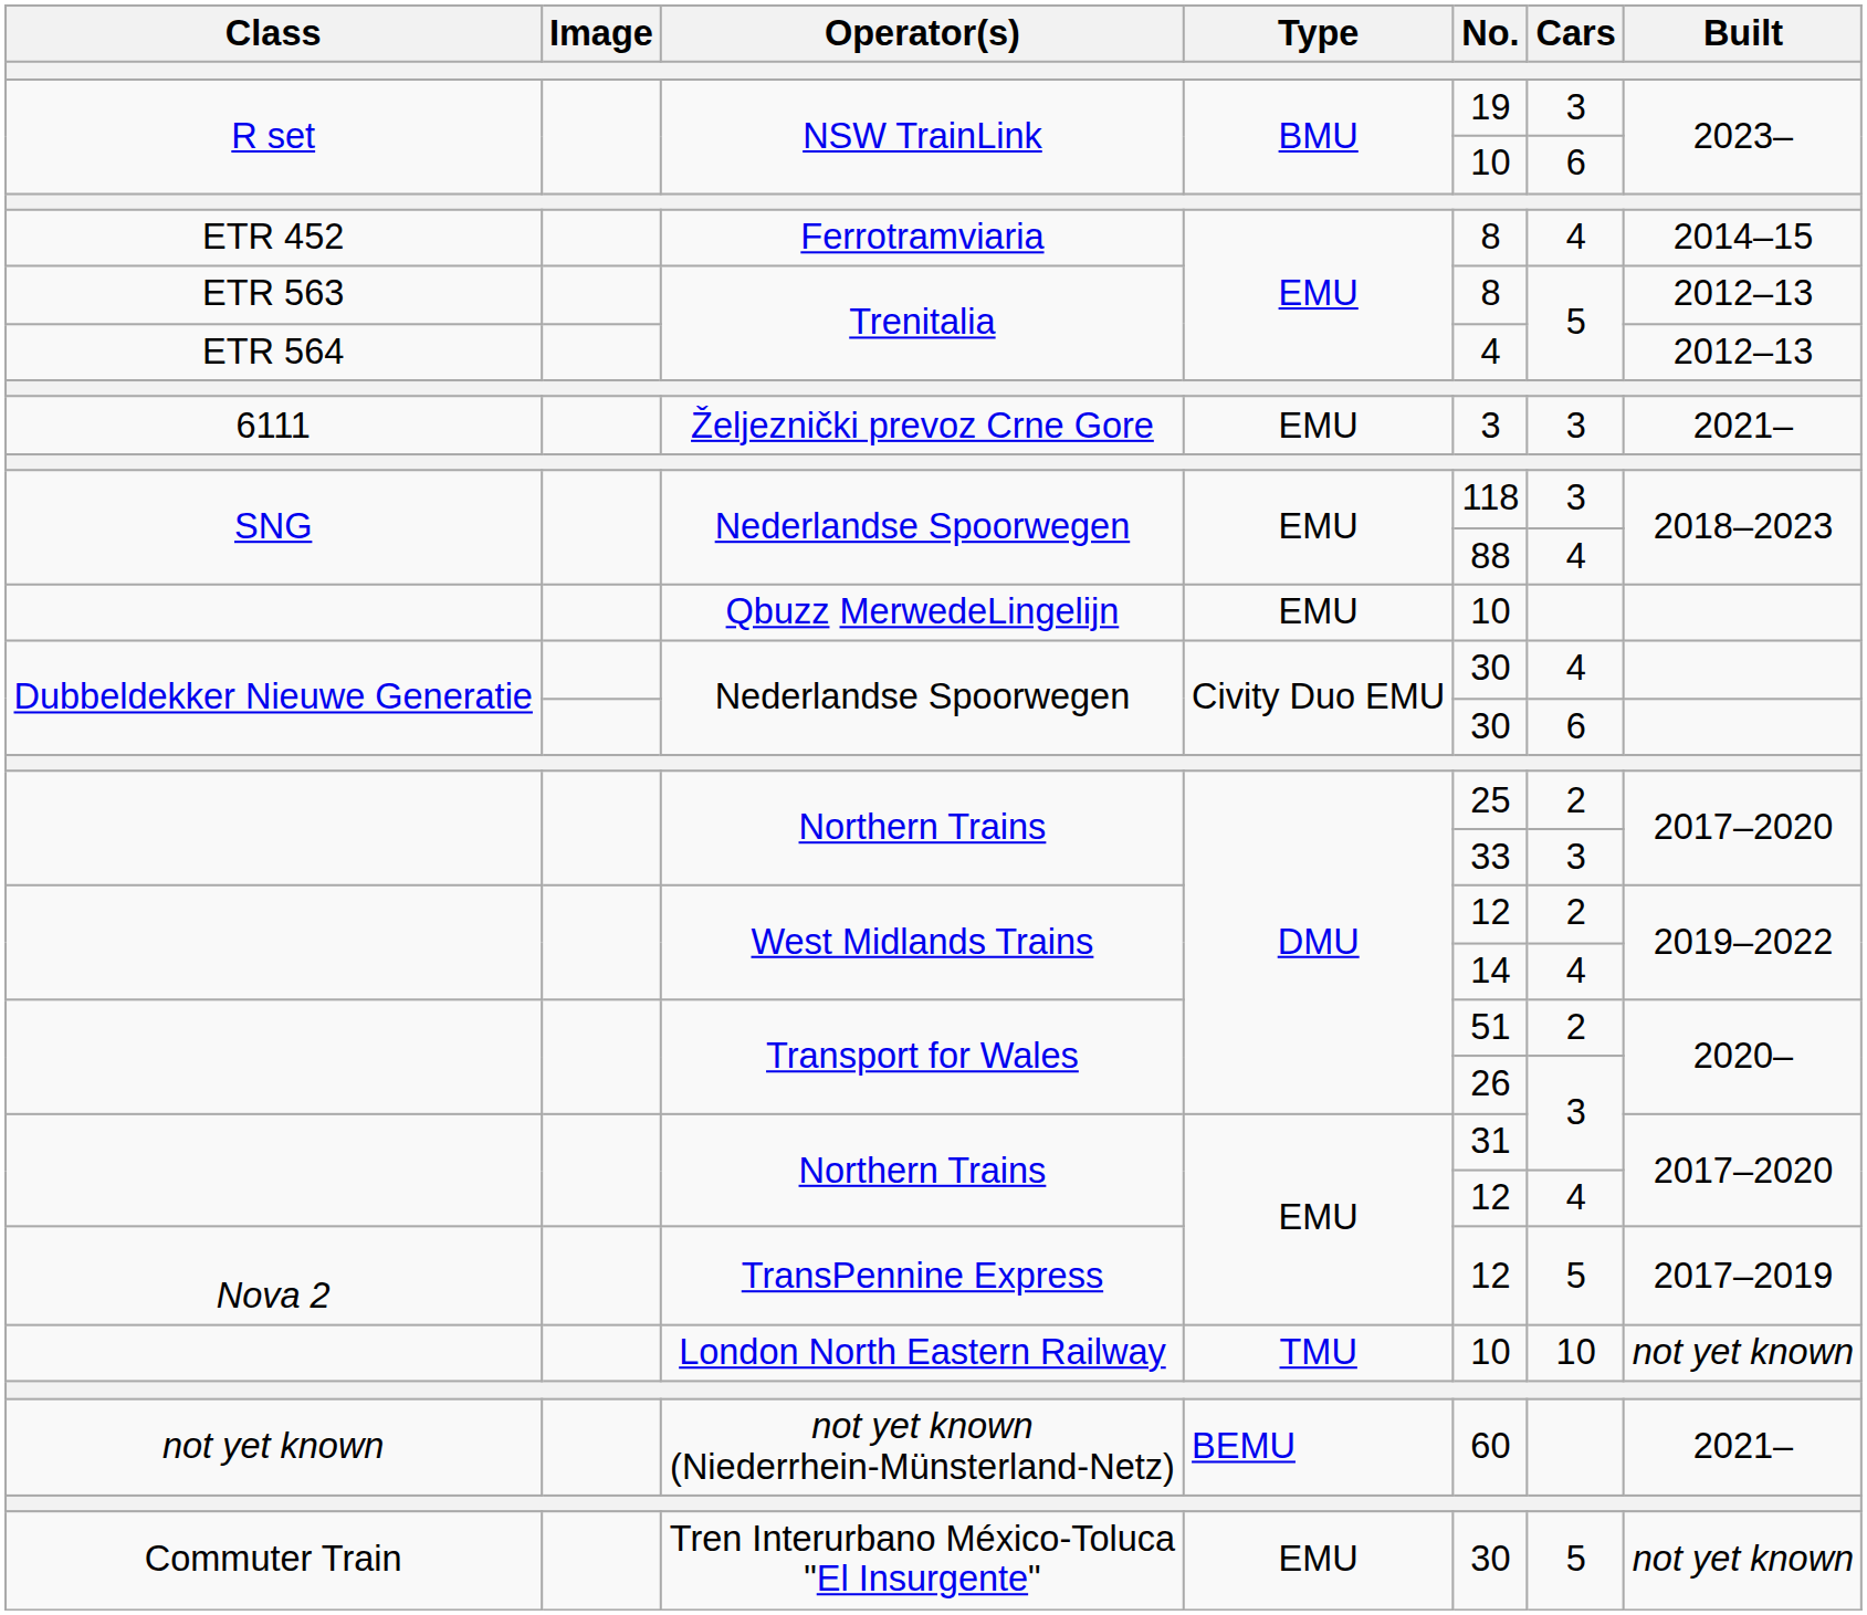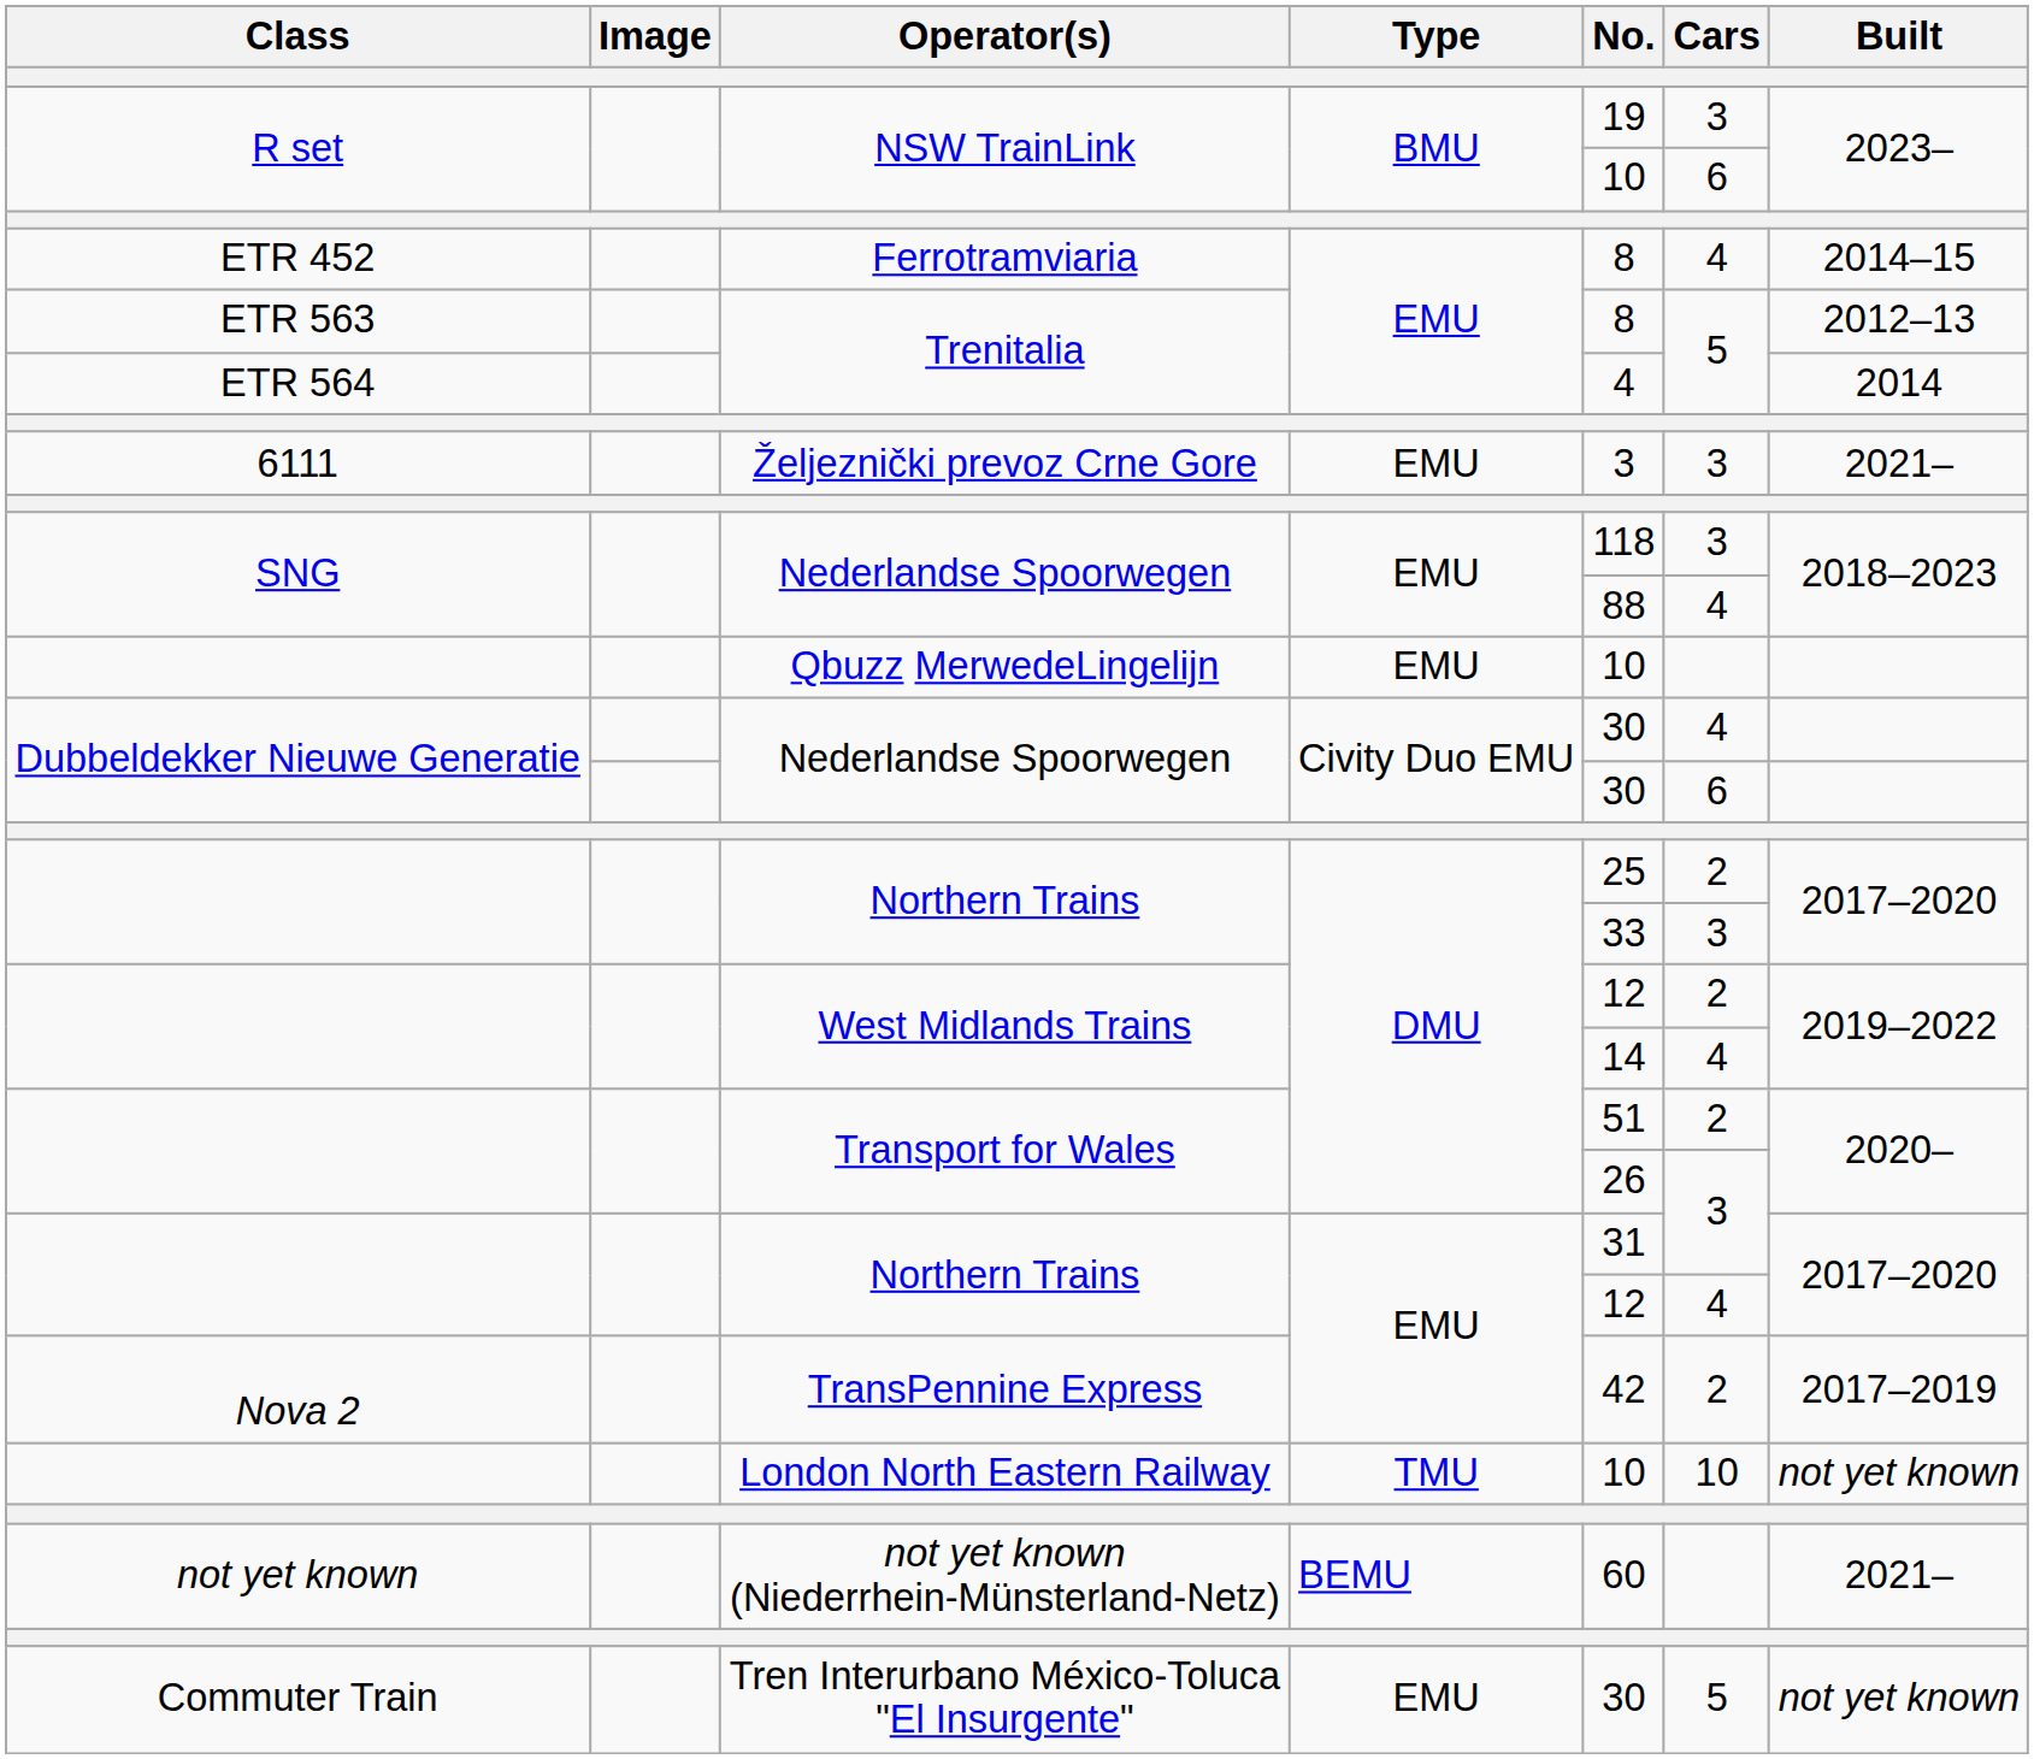 <table class="wikitable">
 <tr>
 <th>Class</th>
 <th>Image</th>
 <th>Operator(s)</th>
 <th>Type</th>
 <th>No.</th>
 <th>Cars</th>
 <th>Built</th>
 </tr>
 <tr>
 <th colspan="9"></th>
 </tr>
 <tr>
 <td rowspan="2" align="center"><a href='#'>R set</a></td>
 <td rowspan="2" align="center"></td>
 <td rowspan="2" align="center"><a href='#'>NSW TrainLink</a></td>
 <td rowspan="2" align="center"><a href='#'>BMU</a></td>
 <td align="center">19</td>
 <td align="center">3</td>
 <td rowspan="2" align="center">2023–</td>
 </tr>
 <tr>
 <td align="center">10</td>
 <td align="center">6</td>
 </tr>
 <tr>
 <th colspan="9"></th>
 </tr>
 <tr>
 <td align="center">ETR 452</td>
 <td align="center"></td>
 <td align="center"><a href='#'>Ferrotramviaria</a></td>
 <td rowspan="3" align="center"><a href='#'>EMU</a></td>
 <td align="center">8</td>
 <td align="center">4</td>
 <td align="center">2014–15</td>
 </tr>
 <tr>
 <td align="center">ETR 563</td>
 <td align="center"></td>
 <td rowspan="2" align="center"><a href='#'>Trenitalia</a></td>
 <td align="center">8</td>
 <td rowspan="2" align="center">5</td>
 <td align="center">2012–13</td>
 </tr>
 <tr>
 <td align="center">ETR 564</td>
 <td align="center"></td>
 <td align="center">4</td>
-<td align="center">2012–13</td>
+<td align="center">2014</td>
 </tr>
 <tr>
 <th colspan="9"></th>
 </tr>
 <tr>
 <td align="center">6111</td>
 <td align="center"></td>
 <td align="center"><a href='#'>Željeznički prevoz Crne Gore</a></td>
 <td align="center">EMU</td>
 <td align="center">3</td>
 <td align="center">3</td>
 <td align="center">2021–</td>
 </tr>
 <tr>
 <th colspan="9"></th>
 </tr>
 <tr>
 <td rowspan="2" align="center"><a href='#'>SNG</a></td>
 <td rowspan="2" align="center"></td>
 <td rowspan="2" align="center"><a href='#'>Nederlandse Spoorwegen</a></td>
 <td rowspan="2" align="center">EMU</td>
 <td align="center">118</td>
 <td align="center">3</td>
 <td rowspan="2" align="center">2018–2023</td>
 </tr>
 <tr>
 <td align="center">88</td>
 <td align="center">4</td>
 </tr>
 <tr>
 <td></td>
 <td></td>
 <td align="center"><a href='#'>Qbuzz</a> <a href='#'>MerwedeLingelijn</a></td>
 <td align="center">EMU</td>
 <td align="center">10</td>
 <td></td>
 <td></td>
 </tr>
 <tr>
 <td rowspan="2" align="center"><a href='#'>Dubbeldekker Nieuwe Generatie</a></td>
 <td></td>
 <td rowspan="2" align="center">Nederlandse Spoorwegen</td>
 <td rowspan="2" align="center">Civity Duo EMU</td>
 <td align="center">30</td>
 <td align="center">4</td>
 <td></td>
 </tr>
 <tr>
 <td></td>
 <td align="center">30</td>
 <td align="center">6</td>
 <td></td>
 </tr>
 <tr>
 <th colspan="9"></th>
 </tr>
 <tr>
 <td rowspan="2" align="center"></td>
 <td rowspan="2" align="center"></td>
 <td rowspan="2" align="center"><a href='#'>Northern Trains</a></td>
 <td rowspan="6" align="center"><a href='#'>DMU</a></td>
 <td align="center">25</td>
 <td align="center">2</td>
 <td rowspan="2" align="center">2017–2020</td>
 </tr>
 <tr>
 <td align="center">33</td>
 <td align="center">3</td>
 </tr>
 <tr>
 <td rowspan="2" align="center"></td>
 <td rowspan="2" align="center"></td>
 <td rowspan="2" align="center"><a href='#'>West Midlands Trains</a></td>
 <td align="center">12</td>
 <td align="center">2</td>
 <td rowspan="2" align="center">2019–2022</td>
 </tr>
 <tr>
 <td align="center">14</td>
 <td align="center">4</td>
 </tr>
 <tr>
 <td rowspan="2" align="center"></td>
 <td rowspan="2" align="center"></td>
 <td rowspan="2" align="center"><a href='#'>Transport for Wales</a></td>
 <td align="center">51</td>
 <td align="center">2</td>
 <td rowspan="2" align="center">2020–</td>
 </tr>
 <tr>
 <td align="center">26</td>
 <td rowspan="2" align="center">3</td>
 </tr>
 <tr>
 <td rowspan="2" align="center"></td>
 <td rowspan="2" align="center"></td>
 <td rowspan="2" align="center"><a href='#'>Northern Trains</a></td>
 <td rowspan="3" align="center">EMU</td>
 <td align="center">31</td>
 <td rowspan="2" align="center">2017–2020</td>
 </tr>
 <tr>
 <td align="center">12</td>
 <td align="center">4</td>
 </tr>
 <tr>
 <td align="center"><br><em>Nova 2</em></td>
 <td align="center"></td>
 <td align="center"><a href='#'>TransPennine Express</a></td>
-<td align="center">12</td>
-<td align="center">5</td>
+<td align="center">42</td>
+<td align="center">2</td>
 <td align="center">2017–2019</td>
 </tr>
 <tr>
 <td align="center"></td>
 <td align="center"></td>
 <td align="center"><a href='#'>London North Eastern Railway</a></td>
 <td align="center"><a href='#'>TMU</a></td>
 <td align="center">10</td>
 <td align="center">10</td>
 <td align="center"><em>not yet known</em></td>
 </tr>
 <tr>
 <th colspan="9"></th>
 </tr>
 <tr>
 <td align="center"><em>not yet known</em></td>
 <td></td>
 <td align="center"><em>not yet known</em><br>(Niederrhein-Münsterland-Netz)</td>
 <td><a href='#'>BEMU</a></td>
 <td align="center">60</td>
 <td></td>
 <td align="center">2021–</td>
 </tr>
 <tr>
 <th colspan="9"></th>
 </tr>
 <tr>
 <td align="center">Commuter Train</td>
 <td align="center"></td>
 <td align="center">Tren Interurbano México-Toluca<br>"<a href='#'>El Insurgente</a>"</td>
 <td align="center">EMU</td>
 <td align="center">30</td>
 <td align="center">5</td>
 <td align="center"><em>not yet known</em></td>
 </tr>
 </table>
